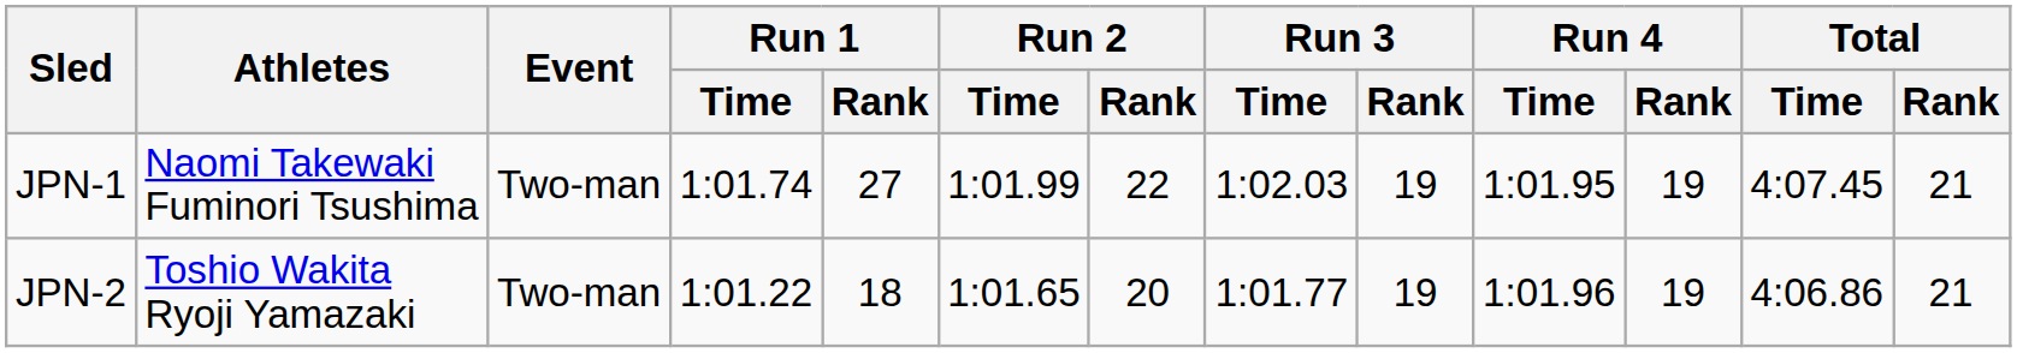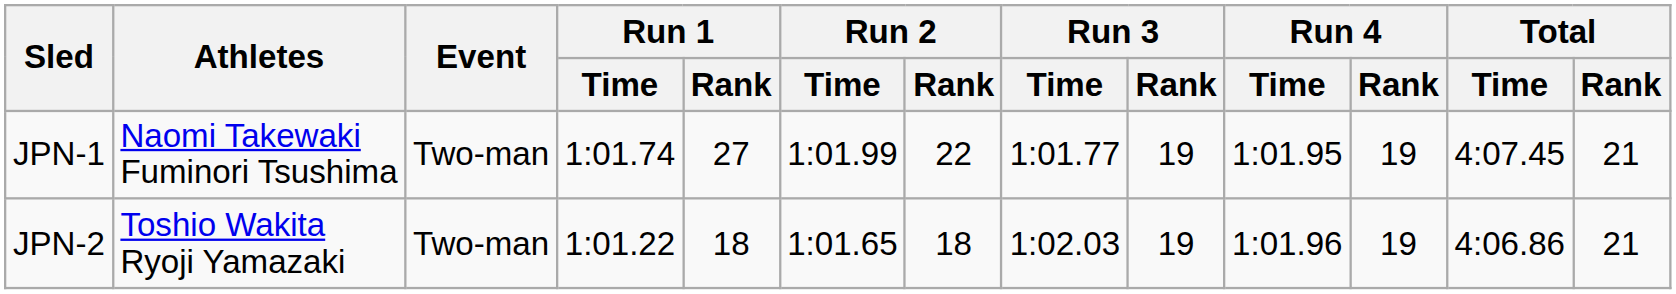 <table class="wikitable" border="1" style="font-size:90%">
 <tr>
 <th rowspan="2">Sled</th>
 <th rowspan="2">Athletes</th>
 <th rowspan="2">Event</th>
 <th colspan="2">Run 1</th>
 <th colspan="2">Run 2</th>
 <th colspan="2">Run 3</th>
 <th colspan="2">Run 4</th>
 <th colspan="2">Total</th>
 </tr>
 <tr>
 <th>Time</th>
 <th>Rank</th>
 <th>Time</th>
 <th>Rank</th>
 <th>Time</th>
 <th>Rank</th>
 <th>Time</th>
 <th>Rank</th>
 <th>Time</th>
 <th>Rank</th>
 </tr>
 <tr>
 <td align="center">JPN-1</td>
 <td><a href='#'>Naomi Takewaki</a><br>Fuminori Tsushima</td>
 <td>Two-man</td>
 <td align="center">1:01.74</td>
 <td align="center">27</td>
 <td align="center">1:01.99</td>
 <td align="center">22</td>
-<td align="center">1:02.03</td>
+<td align="center">1:01.77</td>
 <td align="center">19</td>
 <td align="center">1:01.95</td>
 <td align="center">19</td>
 <td align="center">4:07.45</td>
 <td align="center">21</td>
 </tr>
 <tr>
 <td align="center">JPN-2</td>
 <td><a href='#'>Toshio Wakita</a><br>Ryoji Yamazaki</td>
 <td>Two-man</td>
 <td align="center">1:01.22</td>
 <td align="center">18</td>
 <td align="center">1:01.65</td>
-<td align="center">20</td>
-<td align="center">1:01.77</td>
+<td align="center">18</td>
+<td align="center">1:02.03</td>
 <td align="center">19</td>
 <td align="center">1:01.96</td>
 <td align="center">19</td>
 <td align="center">4:06.86</td>
 <td align="center">21</td>
 </tr>
 </table>
